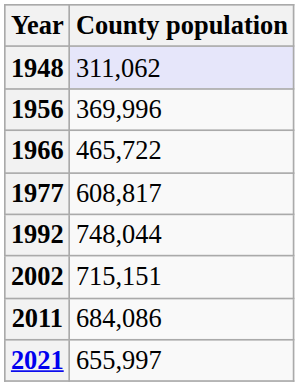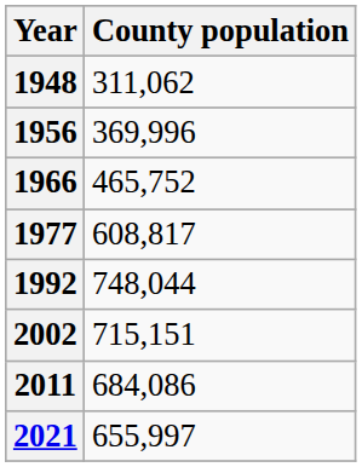 <table class="wikitable">
 <tr>
 <th>Year</th>
 <th>County population</th>
 </tr>
 <tr>
 <th>1948</th>
-<td style="background: lavender;">311,062 </td>
+<td>311,062 </td>
 </tr>
 <tr>
 <th>1956</th>
 <td>369,996 </td>
 </tr>
 <tr>
 <th>1966</th>
-<td>465,722 </td>
+<td>465,752 </td>
 </tr>
 <tr>
 <th>1977</th>
 <td>608,817 </td>
 </tr>
 <tr>
 <th>1992</th>
 <td>748,044 </td>
 </tr>
 <tr>
 <th>2002</th>
 <td>715,151 </td>
 </tr>
 <tr>
 <th>2011</th>
 <td>684,086 </td>
 </tr>
 <tr>
 <th><a href='#'>2021</a></th>
 <td>655,997 </td>
 </tr>
 </table>
